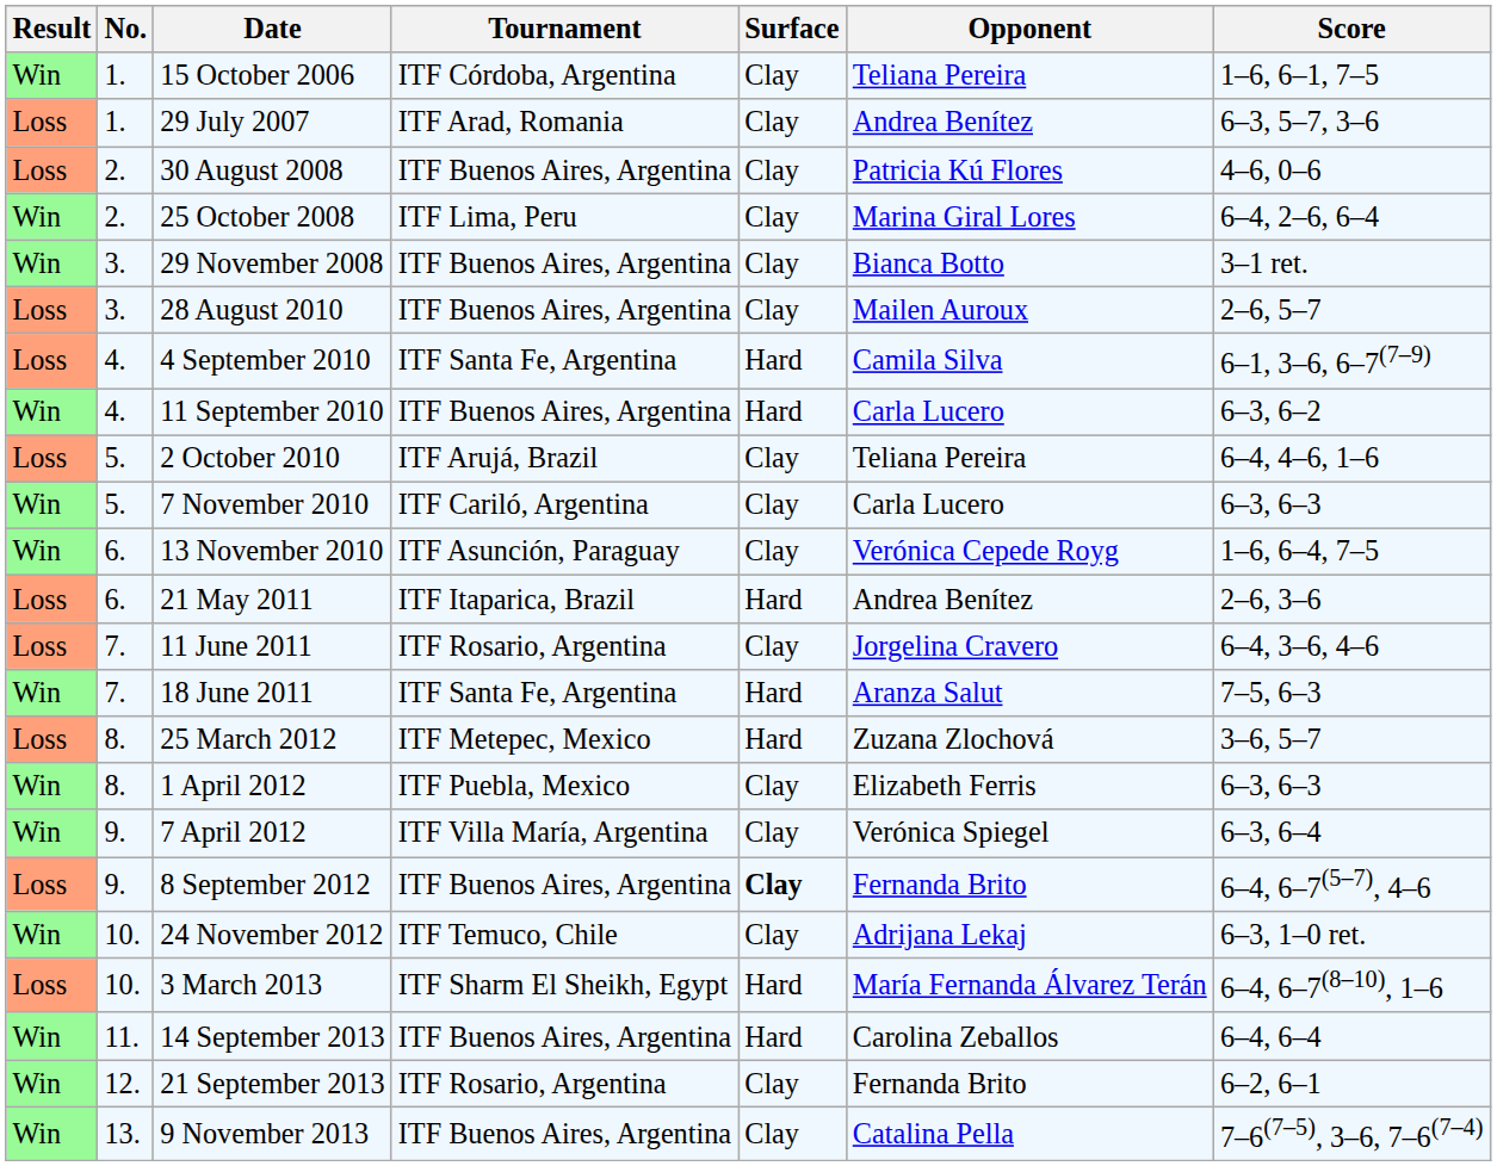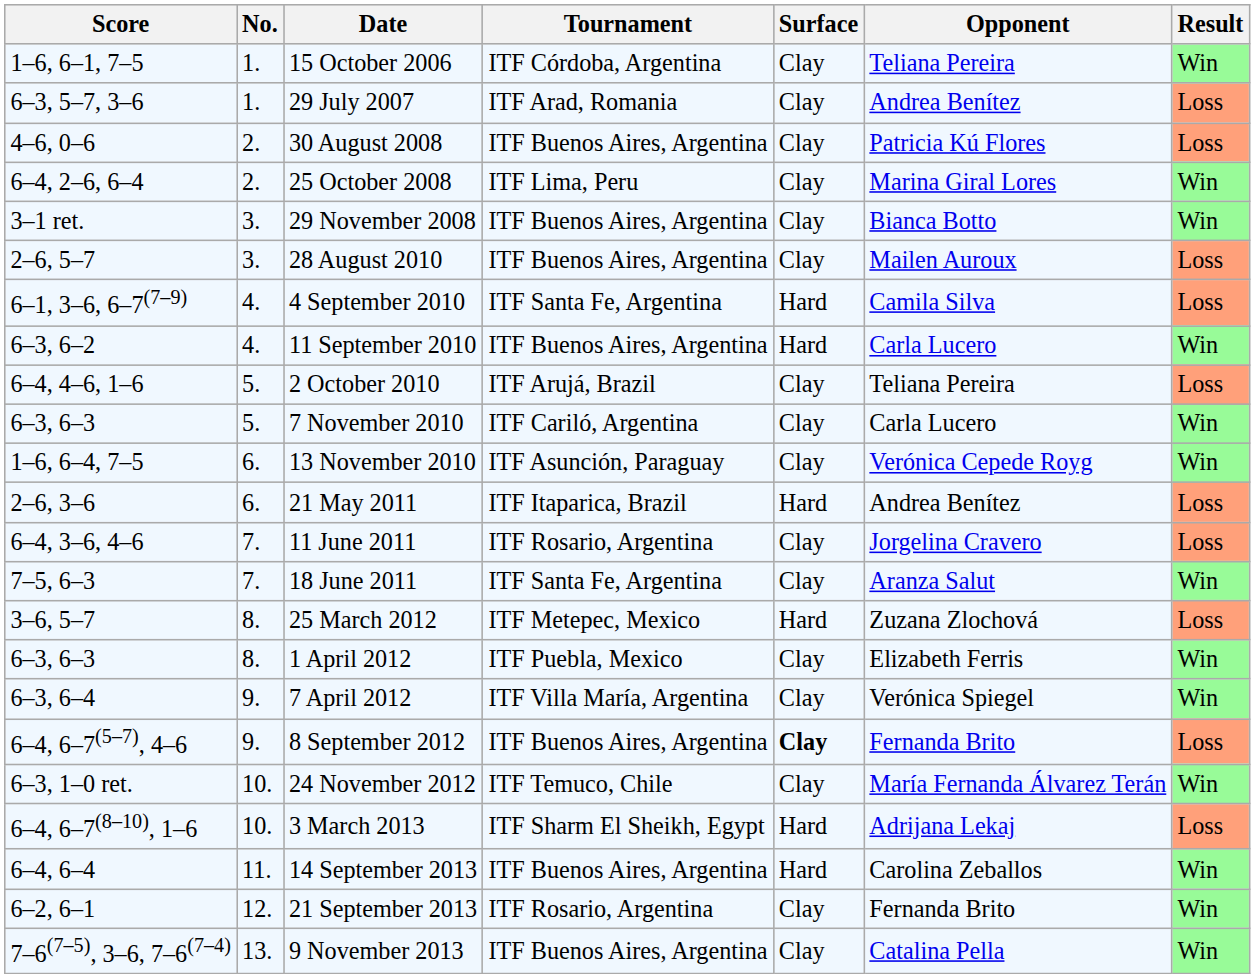 <table class="sortable wikitable" style=font-size:97%>
 <tr>
-<th>Result</th>
+<th class="unsortable">Score</th>
 <th>No.</th>
 <th>Date</th>
 <th>Tournament</th>
 <th>Surface</th>
 <th>Opponent</th>
-<th class="unsortable">Score</th>
+<th>Result</th>
 </tr>
 <tr style="background:#f0f8ff;">
-<td style="background:#98fb98;">Win</td>
+<td>1–6, 6–1, 7–5</td>
 <td>1.</td>
 <td>15 October 2006</td>
 <td>ITF Córdoba, Argentina</td>
 <td>Clay</td>
 <td> <a href='#'>Teliana Pereira</a></td>
-<td>1–6, 6–1, 7–5</td>
+<td style="background:#98fb98;">Win</td>
 </tr>
 <tr style="background:#f0f8ff;">
-<td style="background:#ffa07a;">Loss</td>
+<td>6–3, 5–7, 3–6</td>
 <td>1.</td>
 <td>29 July 2007</td>
 <td>ITF Arad, Romania</td>
 <td>Clay</td>
 <td> <a href='#'>Andrea Benítez</a></td>
-<td>6–3, 5–7, 3–6</td>
+<td style="background:#ffa07a;">Loss</td>
 </tr>
 <tr style="background:#f0f8ff;">
-<td style="background:#ffa07a;">Loss</td>
+<td>4–6, 0–6</td>
 <td>2.</td>
 <td>30 August 2008</td>
 <td>ITF Buenos Aires, Argentina</td>
 <td>Clay</td>
 <td> <a href='#'>Patricia Kú Flores</a></td>
-<td>4–6, 0–6</td>
+<td style="background:#ffa07a;">Loss</td>
 </tr>
 <tr style="background:#f0f8ff;">
-<td style="background:#98fb98;">Win</td>
+<td>6–4, 2–6, 6–4</td>
 <td>2.</td>
 <td>25 October 2008</td>
 <td>ITF Lima, Peru</td>
 <td>Clay</td>
 <td> <a href='#'>Marina Giral Lores</a></td>
-<td>6–4, 2–6, 6–4</td>
+<td style="background:#98fb98;">Win</td>
 </tr>
 <tr style="background:#f0f8ff;">
-<td style="background:#98fb98;">Win</td>
+<td>3–1 ret.</td>
 <td>3.</td>
 <td>29 November 2008</td>
 <td>ITF Buenos Aires, Argentina</td>
 <td>Clay</td>
 <td> <a href='#'>Bianca Botto</a></td>
-<td>3–1 ret.</td>
+<td style="background:#98fb98;">Win</td>
 </tr>
 <tr style="background:#f0f8ff;">
-<td style="background:#ffa07a;">Loss</td>
+<td>2–6, 5–7</td>
 <td>3.</td>
 <td>28 August 2010</td>
 <td>ITF Buenos Aires, Argentina</td>
 <td>Clay</td>
 <td> <a href='#'>Mailen Auroux</a></td>
-<td>2–6, 5–7</td>
+<td style="background:#ffa07a;">Loss</td>
 </tr>
 <tr style="background:#f0f8ff;">
-<td style="background:#ffa07a;">Loss</td>
+<td>6–1, 3–6, 6–7<sup>(7–9)</sup></td>
 <td>4.</td>
 <td>4 September 2010</td>
 <td>ITF Santa Fe, Argentina</td>
 <td>Hard</td>
 <td> <a href='#'>Camila Silva</a></td>
-<td>6–1, 3–6, 6–7<sup>(7–9)</sup></td>
+<td style="background:#ffa07a;">Loss</td>
 </tr>
 <tr style="background:#f0f8ff;">
-<td style="background:#98fb98;">Win</td>
+<td>6–3, 6–2</td>
 <td>4.</td>
 <td>11 September 2010</td>
 <td>ITF Buenos Aires, Argentina</td>
 <td>Hard</td>
 <td> <a href='#'>Carla Lucero</a></td>
-<td>6–3, 6–2</td>
+<td style="background:#98fb98;">Win</td>
 </tr>
 <tr style="background:#f0f8ff;">
-<td style="background:#ffa07a;">Loss</td>
+<td>6–4, 4–6, 1–6</td>
 <td>5.</td>
 <td>2 October 2010</td>
 <td>ITF Arujá, Brazil</td>
 <td>Clay</td>
 <td> Teliana Pereira</td>
-<td>6–4, 4–6, 1–6</td>
+<td style="background:#ffa07a;">Loss</td>
 </tr>
 <tr style="background:#f0f8ff;">
-<td style="background:#98fb98;">Win</td>
+<td>6–3, 6–3</td>
 <td>5.</td>
 <td>7 November 2010</td>
 <td>ITF Cariló, Argentina</td>
 <td>Clay</td>
 <td> Carla Lucero</td>
-<td>6–3, 6–3</td>
+<td style="background:#98fb98;">Win</td>
 </tr>
 <tr style="background:#f0f8ff;">
-<td style="background:#98fb98;">Win</td>
+<td>1–6, 6–4, 7–5</td>
 <td>6.</td>
 <td>13 November 2010</td>
 <td>ITF Asunción, Paraguay</td>
 <td>Clay</td>
 <td> <a href='#'>Verónica Cepede Royg</a></td>
-<td>1–6, 6–4, 7–5</td>
+<td style="background:#98fb98;">Win</td>
 </tr>
 <tr style="background:#f0f8ff;">
-<td style="background:#ffa07a;">Loss</td>
+<td>2–6, 3–6</td>
 <td>6.</td>
 <td>21 May 2011</td>
 <td>ITF Itaparica, Brazil</td>
 <td>Hard</td>
 <td> Andrea Benítez</td>
-<td>2–6, 3–6</td>
+<td style="background:#ffa07a;">Loss</td>
 </tr>
 <tr style="background:#f0f8ff;">
-<td style="background:#ffa07a;">Loss</td>
+<td>6–4, 3–6, 4–6</td>
 <td>7.</td>
 <td>11 June 2011</td>
 <td>ITF Rosario, Argentina</td>
 <td>Clay</td>
 <td> <a href='#'>Jorgelina Cravero</a></td>
-<td>6–4, 3–6, 4–6</td>
+<td style="background:#ffa07a;">Loss</td>
 </tr>
 <tr style="background:#f0f8ff;">
-<td style="background:#98fb98;">Win</td>
+<td>7–5, 6–3</td>
 <td>7.</td>
 <td>18 June 2011</td>
 <td>ITF Santa Fe, Argentina</td>
-<td>Hard</td>
+<td>Clay</td>
 <td> <a href='#'>Aranza Salut</a></td>
-<td>7–5, 6–3</td>
+<td style="background:#98fb98;">Win</td>
 </tr>
 <tr style="background:#f0f8ff;">
-<td style="background:#ffa07a;">Loss</td>
+<td>3–6, 5–7</td>
 <td>8.</td>
 <td>25 March 2012</td>
 <td>ITF Metepec, Mexico</td>
 <td>Hard</td>
 <td> Zuzana Zlochová</td>
-<td>3–6, 5–7</td>
+<td style="background:#ffa07a;">Loss</td>
 </tr>
 <tr style="background:#f0f8ff;">
-<td style="background:#98fb98;">Win</td>
+<td>6–3, 6–3</td>
 <td>8.</td>
 <td>1 April 2012</td>
 <td>ITF Puebla, Mexico</td>
 <td>Clay</td>
 <td> Elizabeth Ferris</td>
-<td>6–3, 6–3</td>
+<td style="background:#98fb98;">Win</td>
 </tr>
 <tr style="background:#f0f8ff;">
-<td style="background:#98fb98;">Win</td>
+<td>6–3, 6–4</td>
 <td>9.</td>
 <td>7 April 2012</td>
 <td>ITF Villa María, Argentina</td>
 <td>Clay</td>
 <td> Verónica Spiegel</td>
-<td>6–3, 6–4</td>
+<td style="background:#98fb98;">Win</td>
 </tr>
 <tr style="background:#f0f8ff;">
-<td style="background:#ffa07a;">Loss</td>
+<td>6–4, 6–7<sup>(5–7)</sup>, 4–6</td>
 <td>9.</td>
 <td>8 September 2012</td>
 <td>ITF Buenos Aires, Argentina</td>
 <td><strong>Clay</strong></td>
 <td> <a href='#'>Fernanda Brito</a></td>
-<td>6–4, 6–7<sup>(5–7)</sup>, 4–6</td>
+<td style="background:#ffa07a;">Loss</td>
 </tr>
 <tr style="background:#f0f8ff;">
-<td style="background:#98fb98;">Win</td>
+<td>6–3, 1–0 ret.</td>
 <td>10.</td>
 <td>24 November 2012</td>
 <td>ITF Temuco, Chile</td>
 <td>Clay</td>
-<td> <a href='#'>Adrijana Lekaj</a></td>
-<td>6–3, 1–0 ret.</td>
+<td> <a href='#'>María Fernanda Álvarez Terán</a></td>
+<td style="background:#98fb98;">Win</td>
 </tr>
 <tr style="background:#f0f8ff;">
-<td style="background:#ffa07a;">Loss</td>
+<td>6–4, 6–7<sup>(8–10)</sup>, 1–6</td>
 <td>10.</td>
 <td>3 March 2013</td>
 <td>ITF Sharm El Sheikh, Egypt</td>
 <td>Hard</td>
-<td> <a href='#'>María Fernanda Álvarez Terán</a></td>
-<td>6–4, 6–7<sup>(8–10)</sup>, 1–6</td>
+<td> <a href='#'>Adrijana Lekaj</a></td>
+<td style="background:#ffa07a;">Loss</td>
 </tr>
 <tr style="background:#f0f8ff;">
-<td style="background:#98fb98;">Win</td>
+<td>6–4, 6–4</td>
 <td>11.</td>
 <td>14 September 2013</td>
 <td>ITF Buenos Aires, Argentina</td>
 <td>Hard</td>
 <td> Carolina Zeballos</td>
-<td>6–4, 6–4</td>
+<td style="background:#98fb98;">Win</td>
 </tr>
 <tr style="background:#f0f8ff;">
-<td style="background:#98fb98;">Win</td>
+<td>6–2, 6–1</td>
 <td>12.</td>
 <td>21 September 2013</td>
 <td>ITF Rosario, Argentina</td>
 <td>Clay</td>
 <td> Fernanda Brito</td>
-<td>6–2, 6–1</td>
+<td style="background:#98fb98;">Win</td>
 </tr>
 <tr style="background:#f0f8ff;">
-<td style="background:#98fb98;">Win</td>
+<td>7–6<sup>(7–5)</sup>, 3–6, 7–6<sup>(7–4)</sup></td>
 <td>13.</td>
 <td>9 November 2013</td>
 <td>ITF Buenos Aires, Argentina</td>
 <td>Clay</td>
 <td> <a href='#'>Catalina Pella</a></td>
-<td>7–6<sup>(7–5)</sup>, 3–6, 7–6<sup>(7–4)</sup></td>
+<td style="background:#98fb98;">Win</td>
 </tr>
 </table>
